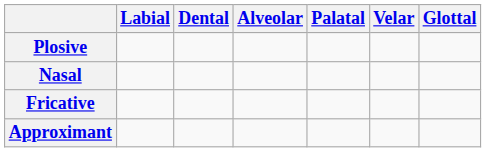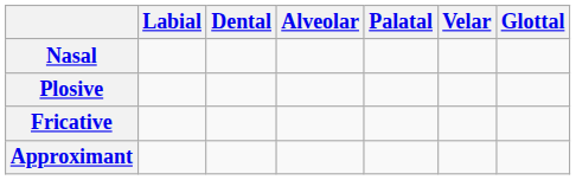 <table class="wikitable" style="text-align:center;">
 <tr>
 <th></th>
 <th><a href='#'>Labial</a></th>
 <th><a href='#'>Dental</a></th>
 <th><a href='#'>Alveolar</a></th>
 <th><a href='#'>Palatal</a></th>
 <th><a href='#'>Velar</a></th>
 <th><a href='#'>Glottal</a></th>
 </tr>
 <tr>
-<th><a href='#'>Plosive</a></th>
+<th><a href='#'>Nasal</a></th>
 <td></td>
 <td></td>
-<td> </td>
+<td></td>
 <td></td>
 <td></td>
 <td></td>
 </tr>
 <tr>
-<th><a href='#'>Nasal</a></th>
+<th><a href='#'>Plosive</a></th>
 <td></td>
 <td></td>
-<td></td>
+<td> </td>
 <td></td>
 <td></td>
 <td></td>
 </tr>
 <tr>
 <th><a href='#'>Fricative</a></th>
 <td></td>
 <td></td>
 <td> </td>
 <td> </td>
 <td></td>
 <td></td>
 </tr>
 <tr>
 <th><a href='#'>Approximant</a></th>
 <td></td>
 <td></td>
 <td></td>
 <td> </td>
 <td></td>
 <td></td>
 </tr>
 </table>
